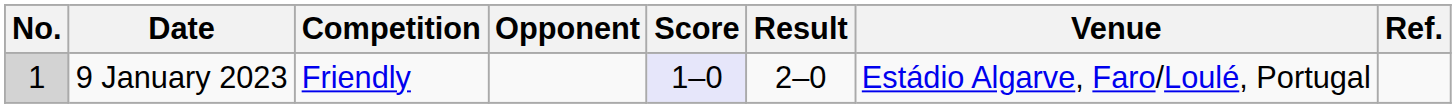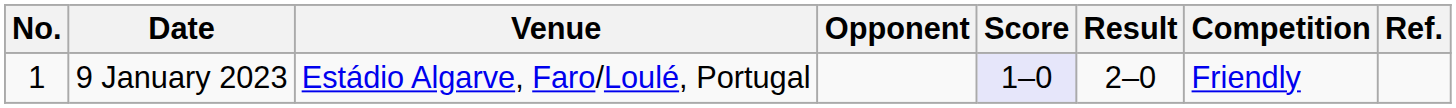 <table class="wikitable sortable">
 <tr>
 <th scope="col">No.</th>
 <th scope="col">Date</th>
-<th scope="col">Competition</th>
+<th scope="col">Venue</th>
 <th scope="col">Opponent</th>
 <th scope="col">Score</th>
 <th scope="col">Result</th>
-<th scope="col">Venue</th>
+<th scope="col">Competition</th>
 <th>Ref.</th>
 </tr>
 <tr>
-<td align="center" style="background: lightgrey;">1</td>
+<td align="center">1</td>
 <td>9 January 2023</td>
-<td><a href='#'>Friendly</a></td>
+<td><a href='#'>Estádio Algarve</a>, <a href='#'>Faro</a>/<a href='#'>Loulé</a>, Portugal</td>
 <td></td>
 <td align="center" style="background: lavender;">1–0</td>
 <td align="center">2–0</td>
-<td><a href='#'>Estádio Algarve</a>, <a href='#'>Faro</a>/<a href='#'>Loulé</a>, Portugal</td>
+<td><a href='#'>Friendly</a></td>
 <td></td>
 </tr>
 </table>
